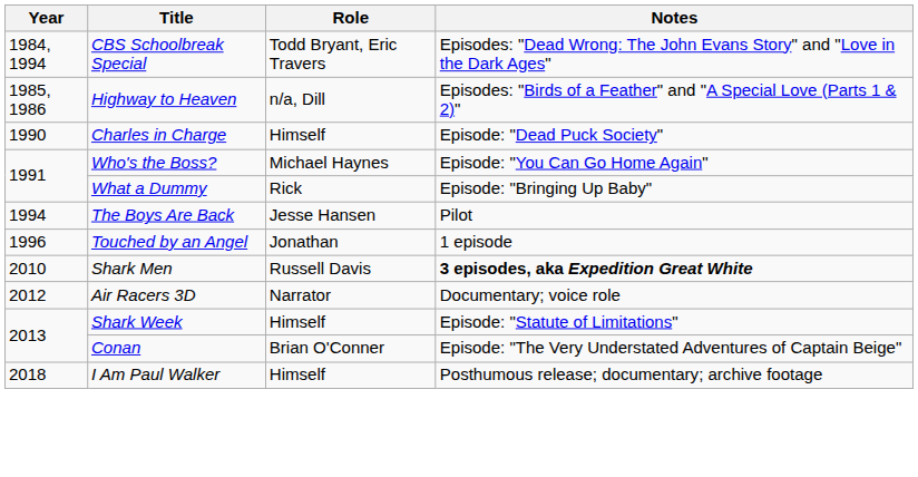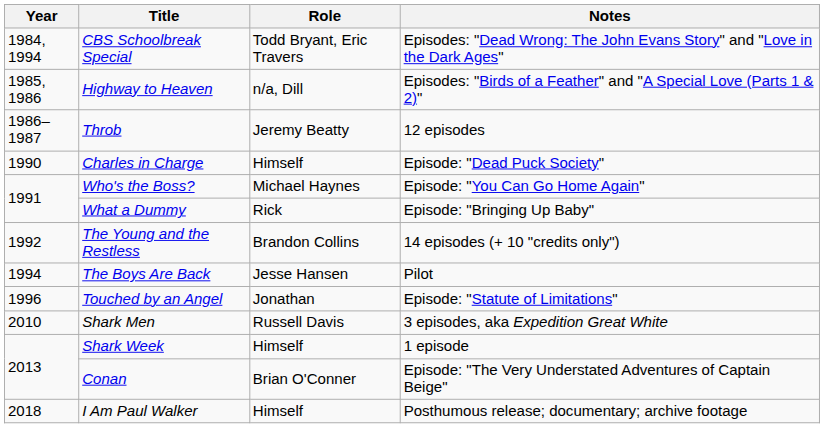 <table class="wikitable sortable">
 <tr>
 <th>Year</th>
 <th>Title</th>
 <th>Role</th>
 <th class="unsortable">Notes</th>
 </tr>
 <tr>
 <td>1984, 1994</td>
 <td><em><a href='#'>CBS Schoolbreak Special</a></em></td>
 <td>Todd Bryant, Eric Travers</td>
 <td>Episodes: "<a href='#'>Dead Wrong: The John Evans Story</a>" and "<a href='#'>Love in the Dark Ages</a>"</td>
 </tr>
 <tr>
 <td>1985, 1986</td>
 <td><em><a href='#'>Highway to Heaven</a></em></td>
 <td>n/a, Dill</td>
 <td>Episodes: "<a href='#'>Birds of a Feather</a>" and "<a href='#'>A Special Love (Parts 1 & 2)</a>"</td>
 </tr>
 <tr>
+<td>1986–1987</td>
+<td><em><a href='#'>Throb</a></em></td>
+<td>Jeremy Beatty</td>
+<td>12 episodes</td>
+</tr>
+<tr>
 <td>1990</td>
 <td><em><a href='#'>Charles in Charge</a></em></td>
 <td>Himself</td>
 <td>Episode: "<a href='#'>Dead Puck Society</a>"</td>
 </tr>
 <tr>
 <td rowspan="2">1991</td>
 <td><em><a href='#'>Who's the Boss?</a></em></td>
 <td>Michael Haynes</td>
 <td>Episode: "<a href='#'>You Can Go Home Again</a>"</td>
 </tr>
 <tr>
 <td><em><a href='#'>What a Dummy</a></em></td>
 <td>Rick</td>
 <td>Episode: "Bringing Up Baby"</td>
 </tr>
 <tr>
+<td>1992</td>
+<td><em><a href='#'>The Young and the Restless</a></em></td>
+<td>Brandon Collins</td>
+<td>14 episodes (+ 10 "credits only")</td>
+</tr>
+<tr>
 <td>1994</td>
 <td><em><a href='#'>The Boys Are Back</a></em></td>
 <td>Jesse Hansen</td>
 <td>Pilot</td>
 </tr>
 <tr>
 <td>1996</td>
 <td><em><a href='#'>Touched by an Angel</a></em></td>
 <td>Jonathan</td>
-<td>1 episode</td>
+<td>Episode: "<a href='#'>Statute of Limitations</a>"</td>
 </tr>
 <tr>
 <td>2010</td>
 <td><em>Shark Men</em></td>
 <td>Russell Davis</td>
-<td><strong>3 episodes, aka <em>Expedition Great White</em></strong></td>
-</tr>
-<tr>
-<td>2012</td>
-<td><em>Air Racers 3D</em></td>
-<td>Narrator</td>
-<td>Documentary; voice role</td>
+<td>3 episodes, aka <em>Expedition Great White</em></td>
 </tr>
 <tr>
 <td rowspan="2">2013</td>
 <td><em><a href='#'>Shark Week</a></em></td>
 <td>Himself</td>
-<td>Episode: "<a href='#'>Statute of Limitations</a>"</td>
+<td>1 episode</td>
 </tr>
 <tr>
 <td><em><a href='#'>Conan</a></em></td>
 <td>Brian O'Conner</td>
 <td>Episode: "The Very Understated Adventures of Captain Beige"</td>
 </tr>
 <tr>
 <td>2018</td>
 <td><em>I Am Paul Walker</em></td>
 <td>Himself</td>
 <td>Posthumous release; documentary; archive footage</td>
 </tr>
 </table>
